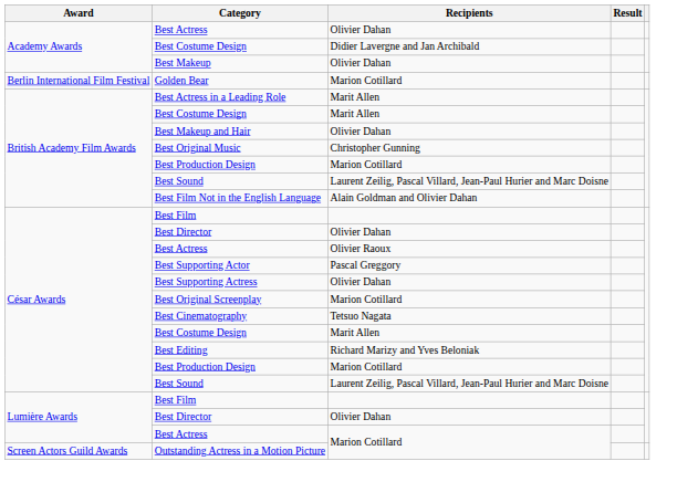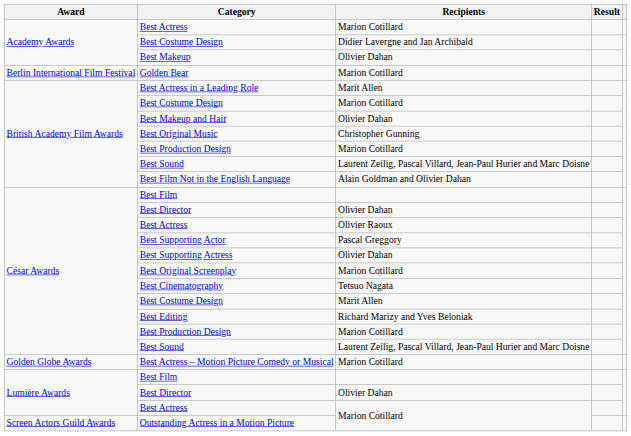 <table class="wikitable plainrowheaders sortable">
 <tr>
 <th scope="col">Award</th>
 <th scope="col">Category</th>
 <th scope="col">Recipients</th>
 <th scope="col">Result</th>
 <th scope="col" class="unsortable"></th>
 </tr>
 <tr>
 <td rowspan="3"><a href='#'>Academy Awards</a></td>
 <td><a href='#'>Best Actress</a></td>
-<td>Olivier Dahan</td>
+<td>Marion Cotillard</td>
 <td></td>
 <td></td>
 </tr>
 <tr>
 <td><a href='#'>Best Costume Design</a></td>
 <td>Didier Lavergne and Jan Archibald</td>
 <td></td>
 <td rowspan=2></td>
 </tr>
 <tr>
 <td><a href='#'>Best Makeup</a></td>
 <td>Olivier Dahan</td>
 <td></td>
 </tr>
 <tr>
 <td><a href='#'>Berlin International Film Festival</a></td>
 <td><a href='#'>Golden Bear</a></td>
 <td>Marion Cotillard</td>
 <td></td>
 <td></td>
 </tr>
 <tr>
 <td rowspan="7"><a href='#'>British Academy Film Awards</a></td>
 <td><a href='#'>Best Actress in a Leading Role</a></td>
 <td>Marit Allen</td>
 <td></td>
 <td rowspan=7></td>
 </tr>
 <tr>
 <td><a href='#'>Best Costume Design</a></td>
-<td>Marit Allen</td>
+<td>Marion Cotillard</td>
 <td></td>
 </tr>
 <tr>
 <td><a href='#'>Best Makeup and Hair</a></td>
 <td>Olivier Dahan</td>
 <td></td>
 </tr>
 <tr>
 <td><a href='#'>Best Original Music</a></td>
 <td>Christopher Gunning</td>
 <td></td>
 </tr>
 <tr>
 <td><a href='#'>Best Production Design</a></td>
 <td>Marion Cotillard</td>
 <td></td>
 </tr>
 <tr>
 <td><a href='#'>Best Sound</a></td>
 <td>Laurent Zeilig, Pascal Villard, Jean-Paul Hurier and Marc Doisne</td>
 <td></td>
 </tr>
 <tr>
 <td><a href='#'>Best Film Not in the English Language</a></td>
 <td>Alain Goldman and Olivier Dahan</td>
 <td></td>
 </tr>
 <tr>
 <td rowspan="11"><a href='#'>César Awards</a></td>
 <td><a href='#'>Best Film</a></td>
 <td></td>
 <td></td>
 <td rowspan=11></td>
 </tr>
 <tr>
 <td><a href='#'>Best Director</a></td>
 <td>Olivier Dahan</td>
 <td></td>
 </tr>
 <tr>
 <td><a href='#'>Best Actress</a></td>
 <td>Olivier Raoux</td>
 <td></td>
 </tr>
 <tr>
 <td><a href='#'>Best Supporting Actor</a></td>
 <td>Pascal Greggory</td>
 <td></td>
 </tr>
 <tr>
 <td><a href='#'>Best Supporting Actress</a></td>
 <td>Olivier Dahan</td>
 <td></td>
 </tr>
 <tr>
 <td><a href='#'>Best Original Screenplay</a></td>
 <td>Marion Cotillard</td>
 <td></td>
 </tr>
 <tr>
 <td><a href='#'>Best Cinematography</a></td>
 <td>Tetsuo Nagata</td>
 <td></td>
 </tr>
 <tr>
 <td><a href='#'>Best Costume Design</a></td>
 <td>Marit Allen</td>
 <td></td>
 </tr>
 <tr>
 <td><a href='#'>Best Editing</a></td>
 <td>Richard Marizy and Yves Beloniak</td>
 <td></td>
 </tr>
 <tr>
 <td><a href='#'>Best Production Design</a></td>
 <td>Marion Cotillard</td>
 <td></td>
 </tr>
 <tr>
 <td><a href='#'>Best Sound</a></td>
 <td>Laurent Zeilig, Pascal Villard, Jean-Paul Hurier and Marc Doisne</td>
 <td></td>
 </tr>
 <tr>
+<td><a href='#'>Golden Globe Awards</a></td>
+<td><a href='#'>Best Actress – Motion Picture Comedy or Musical</a></td>
+<td>Marion Cotillard</td>
+<td></td>
+<td></td>
+</tr>
+<tr>
 <td rowspan="3"><a href='#'>Lumière Awards</a></td>
 <td><a href='#'>Best Film</a></td>
 <td></td>
 <td></td>
 <td rowspan=3></td>
 </tr>
 <tr>
 <td><a href='#'>Best Director</a></td>
 <td>Olivier Dahan</td>
 <td></td>
 </tr>
 <tr>
 <td><a href='#'>Best Actress</a></td>
 <td rowspan=2>Marion Cotillard</td>
 <td></td>
 </tr>
 <tr>
 <td><a href='#'>Screen Actors Guild Awards</a></td>
 <td><a href='#'>Outstanding Actress in a Motion Picture</a></td>
 <td></td>
 <td></td>
 </tr>
 </table>
